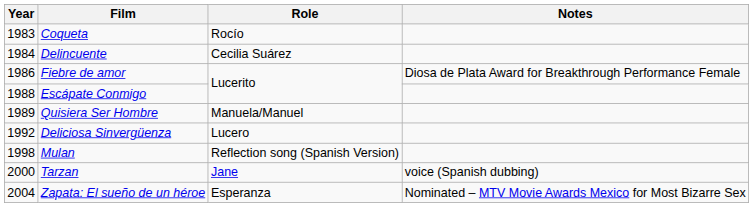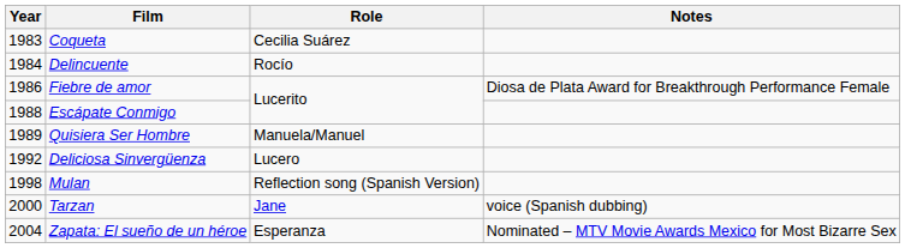 <table class="wikitable">
 <tr>
 <th>Year</th>
 <th>Film</th>
 <th>Role</th>
 <th>Notes</th>
 </tr>
 <tr>
 <td>1983</td>
 <td><em><a href='#'>Coqueta</a></em></td>
-<td>Rocío</td>
+<td>Cecilia Suárez</td>
 <td></td>
 </tr>
 <tr>
 <td>1984</td>
 <td><em><a href='#'>Delincuente</a></em></td>
-<td>Cecilia Suárez</td>
+<td>Rocío</td>
 <td></td>
 </tr>
 <tr>
 <td>1986</td>
 <td><em><a href='#'>Fiebre de amor</a></em></td>
 <td rowspan="2">Lucerito</td>
 <td>Diosa de Plata Award for Breakthrough Performance Female</td>
 </tr>
 <tr>
 <td>1988</td>
 <td><em><a href='#'>Escápate Conmigo</a></em></td>
 <td></td>
 </tr>
 <tr>
 <td>1989</td>
 <td><em><a href='#'>Quisiera Ser Hombre</a></em></td>
 <td>Manuela/Manuel</td>
 <td></td>
 </tr>
 <tr>
 <td>1992</td>
 <td><em><a href='#'>Deliciosa Sinvergüenza</a></em></td>
 <td>Lucero</td>
 <td></td>
 </tr>
 <tr>
 <td>1998</td>
 <td><em><a href='#'>Mulan</a></em></td>
 <td>Reflection song (Spanish Version)</td>
 <td></td>
 </tr>
 <tr>
 <td>2000</td>
 <td><em><a href='#'>Tarzan</a></em></td>
 <td><a href='#'>Jane</a></td>
 <td>voice (Spanish dubbing)</td>
 </tr>
 <tr>
 <td>2004</td>
 <td><em><a href='#'>Zapata: El sueño de un héroe</a></em></td>
 <td>Esperanza</td>
 <td>Nominated – <a href='#'>MTV Movie Awards Mexico</a> for Most Bizarre Sex</td>
 </tr>
 </table>
